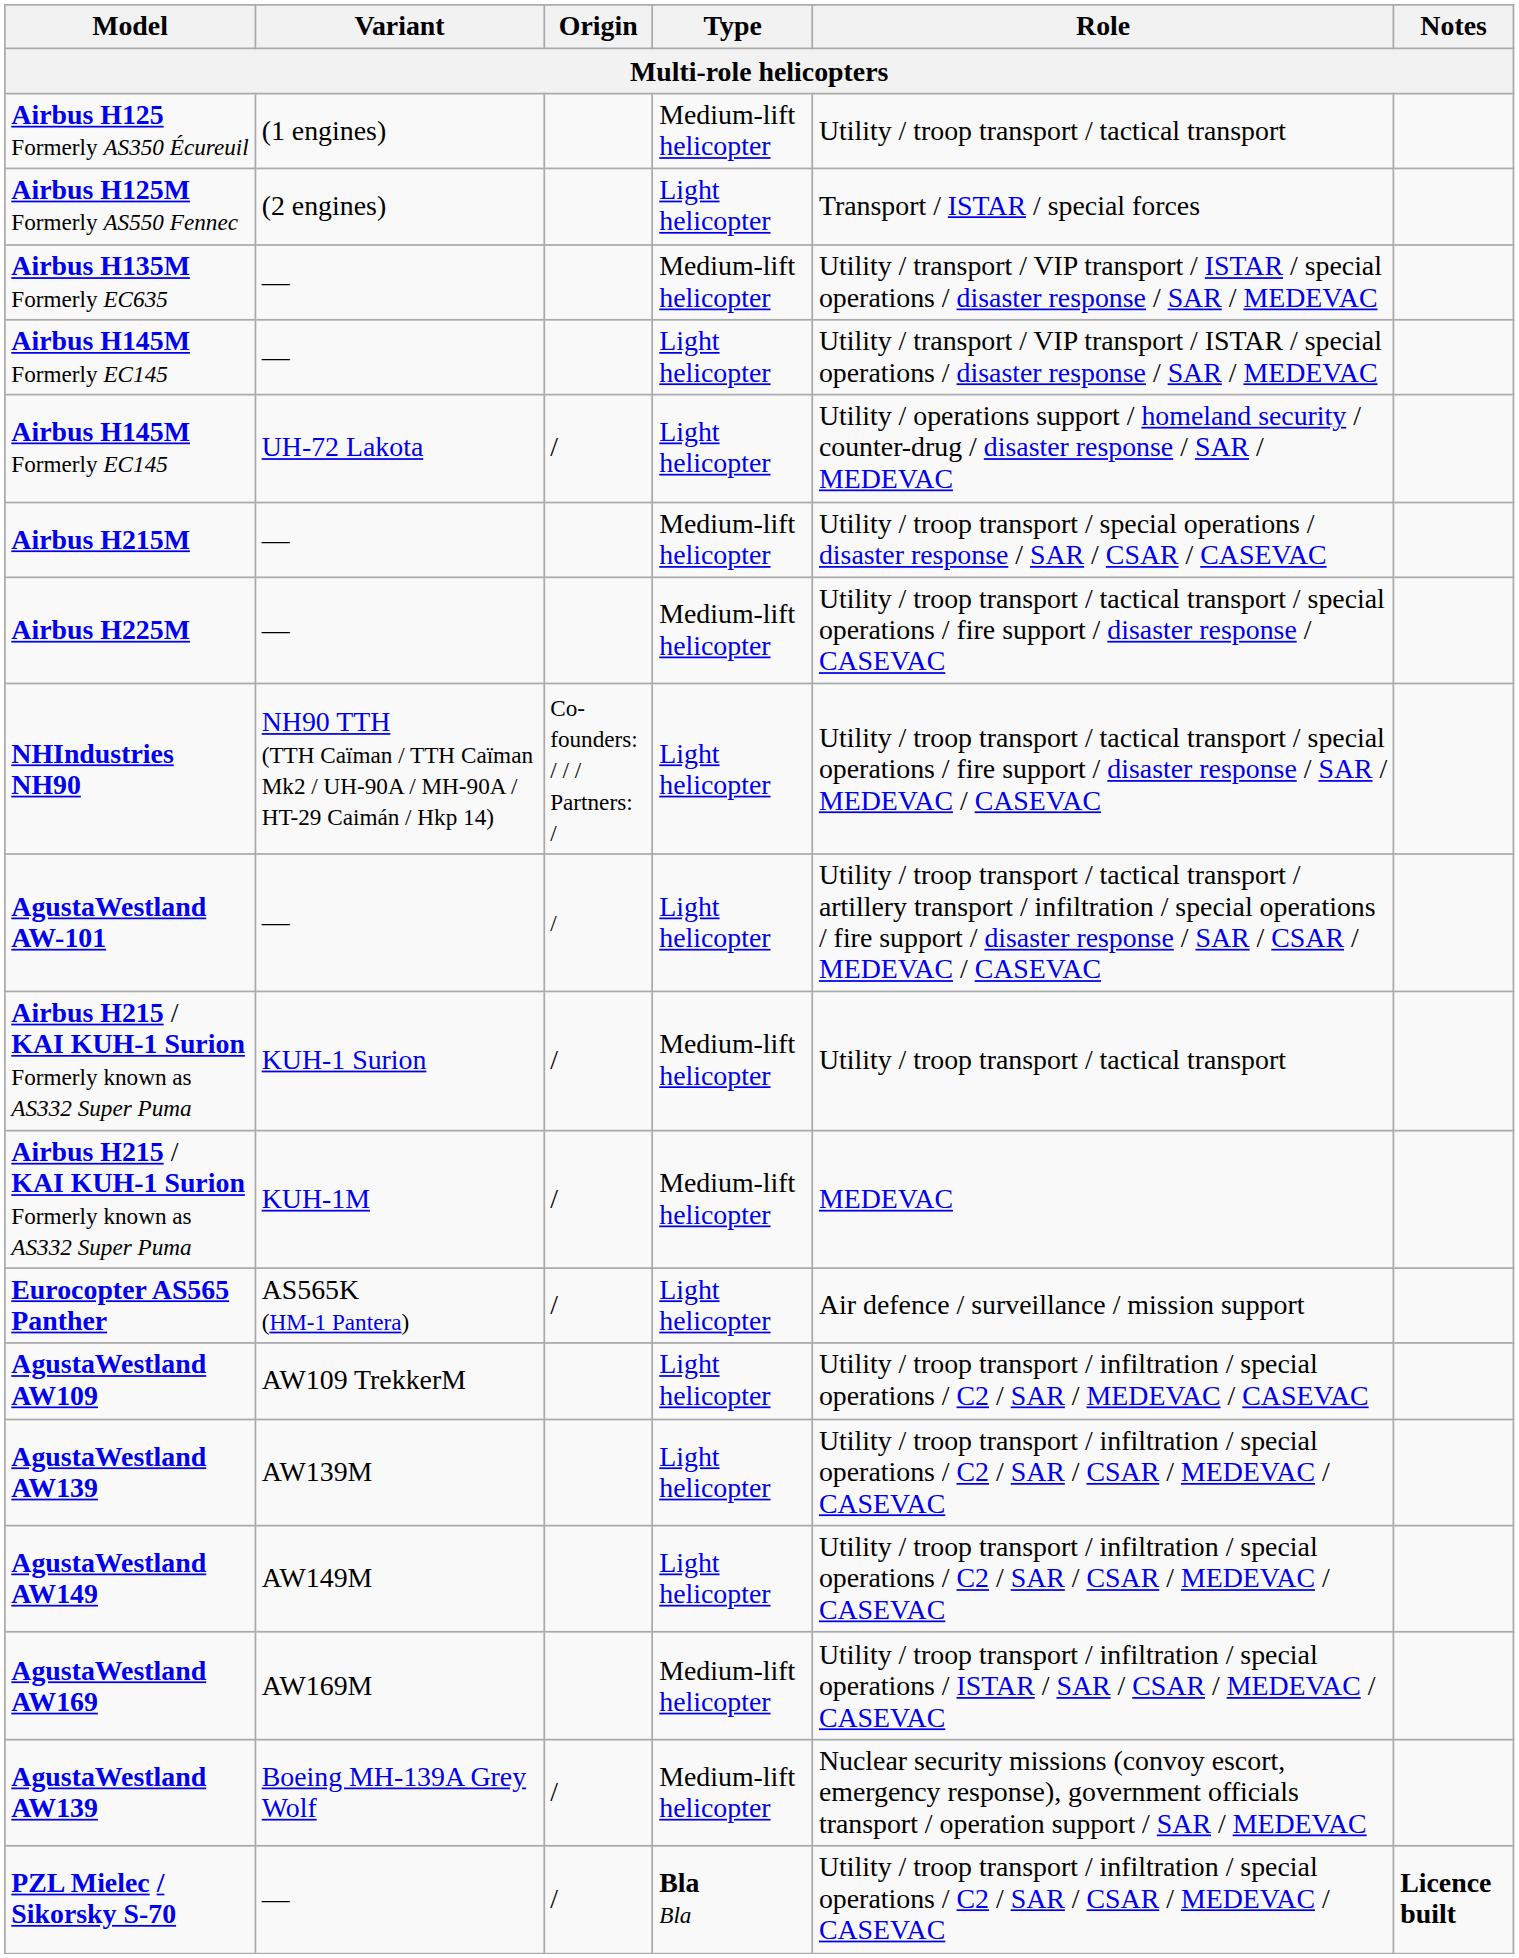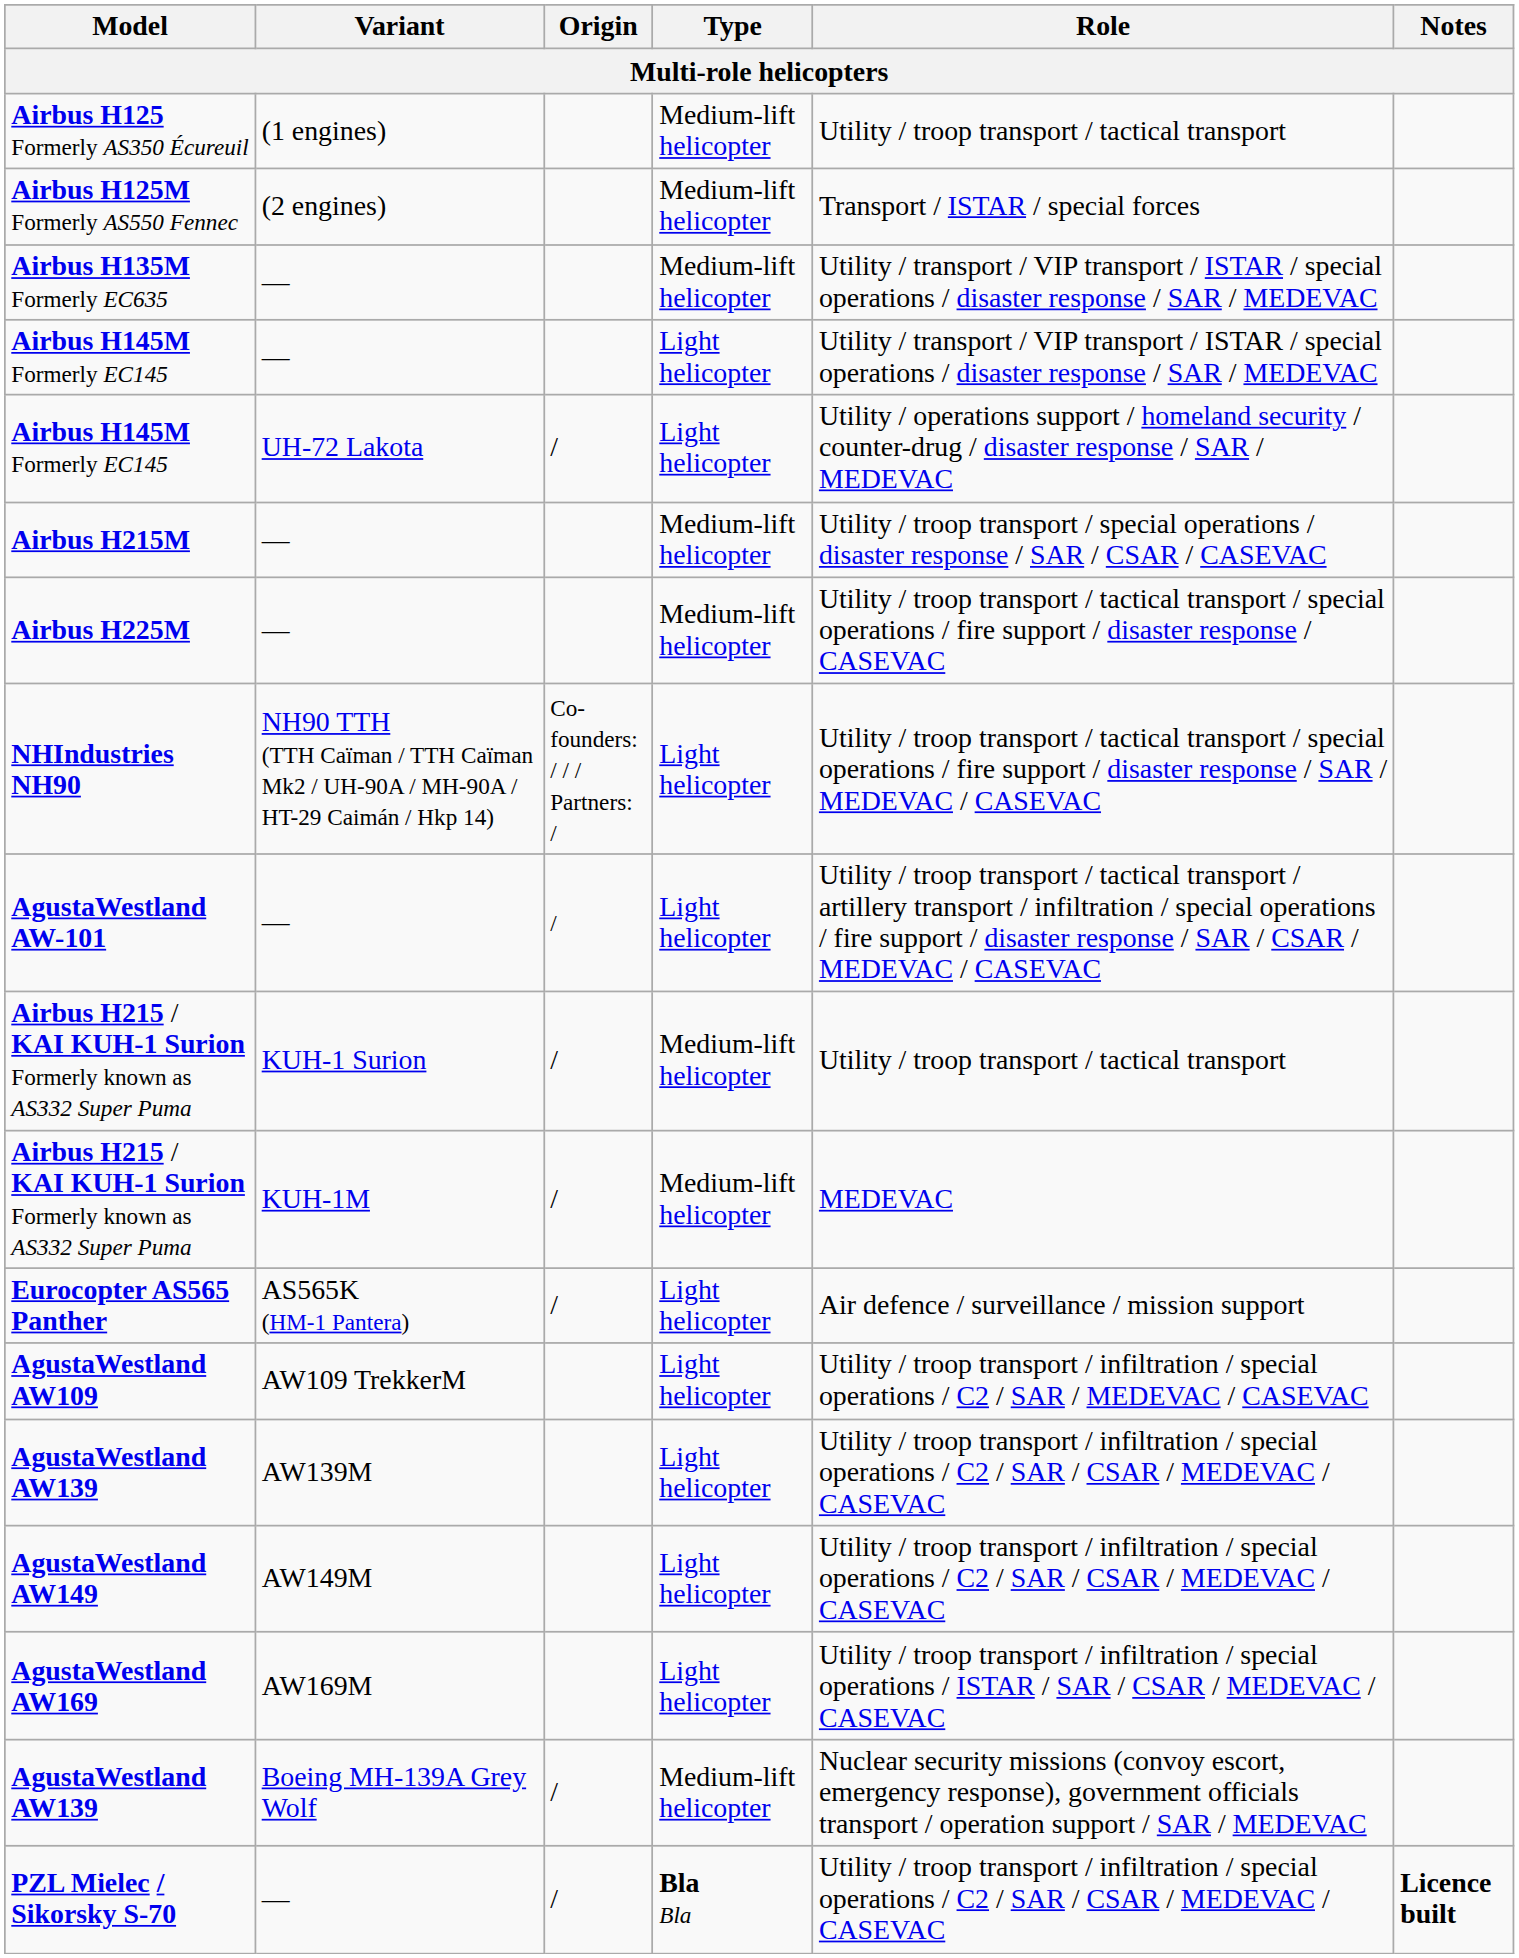 <table class="wikitable sortable">
 <tr>
 <th scope=col>Model</th>
 <th scope=col>Variant</th>
 <th scope=col>Origin</th>
 <th scope=col>Type</th>
 <th scope=col>Role</th>
 <th scope=col>Notes</th>
 </tr>
 <tr>
 <th colspan="6">Multi-role helicopters</th>
 </tr>
 <tr>
 <td><strong><a href='#'>Airbus H125</a></strong><br><small>Formerly <em>AS350 Écureuil</em></small></td>
 <td>(1 engines)</td>
 <td><small></small></td>
 <td>Medium-lift <a href='#'>helicopter</a></td>
 <td>Utility / troop transport / tactical transport</td>
 <td></td>
 </tr>
 <tr>
 <td><strong><a href='#'>Airbus H125M</a></strong><br><small>Formerly <em>AS550 Fennec</em></small></td>
 <td>(2 engines)</td>
 <td><small></small></td>
-<td><a href='#'>Light helicopter</a></td>
+<td>Medium-lift <a href='#'>helicopter</a></td>
 <td>Transport / <a href='#'>ISTAR</a> / special forces</td>
 <td></td>
 </tr>
 <tr>
 <td><strong><a href='#'>Airbus H135M</a></strong><br><small>Formerly <em>EC635</em></small></td>
 <td>—</td>
 <td><small></small></td>
 <td>Medium-lift <a href='#'>helicopter</a></td>
 <td>Utility / transport / VIP transport / <a href='#'>ISTAR</a> / special operations / <a href='#'>disaster response</a> / <a href='#'>SAR</a> / <a href='#'>MEDEVAC</a></td>
 <td></td>
 </tr>
 <tr>
 <td><a href='#'><strong>Airbus H145M</strong></a><br><small>Formerly <em>EC145</em></small></td>
 <td>—</td>
 <td><small></small></td>
 <td><a href='#'>Light helicopter</a></td>
 <td>Utility / transport / VIP transport / ISTAR / special operations / <a href='#'>disaster response</a> / <a href='#'>SAR</a> / <a href='#'>MEDEVAC</a></td>
 <td></td>
 </tr>
 <tr>
 <td><a href='#'><strong>Airbus H145M</strong></a><br><small>Formerly <em>EC145</em></small></td>
 <td><a href='#'>UH-72 Lakota</a></td>
 <td><small></small> / <small></small></td>
 <td><a href='#'>Light helicopter</a></td>
 <td>Utility / operations support / <a href='#'>homeland security</a> / counter-drug / <a href='#'>disaster response</a> / <a href='#'>SAR</a> / <a href='#'>MEDEVAC</a></td>
 <td></td>
 </tr>
 <tr>
 <td><a href='#'><strong>Airbus H215M</strong></a></td>
 <td>—</td>
 <td><small></small></td>
 <td>Medium-lift <a href='#'>helicopter</a></td>
 <td>Utility / troop transport / special operations / <a href='#'>disaster response</a> / <a href='#'>SAR</a> / <a href='#'>CSAR</a> / <a href='#'>CASEVAC</a></td>
 <td></td>
 </tr>
 <tr>
 <td><strong><a href='#'>Airbus H225M</a></strong></td>
 <td>—</td>
 <td><small></small></td>
 <td>Medium-lift <a href='#'>helicopter</a></td>
 <td>Utility / troop transport / tactical transport / special operations / fire support / <a href='#'>disaster response</a> / <a href='#'>CASEVAC</a></td>
 <td></td>
 </tr>
 <tr>
 <td><strong><a href='#'>NHIndustries NH90</a></strong></td>
 <td><a href='#'>NH90 TTH</a><br><small>(TTH Caïman / TTH Caïman Mk2 / UH-90A / MH-90A / HT-29 Caimán / Hkp 14)</small></td>
 <td><small>Co-founders:<br> /  /  / <br>Partners:<br> / </small></td>
 <td><a href='#'>Light helicopter</a></td>
 <td>Utility / troop transport / tactical transport / special operations / fire support / <a href='#'>disaster response</a> / <a href='#'>SAR</a> / <a href='#'>MEDEVAC</a> / <a href='#'>CASEVAC</a></td>
 <td></td>
 </tr>
 <tr>
 <td><strong><a href='#'>AgustaWestland AW-101</a></strong></td>
 <td>—</td>
 <td><small> / </small></td>
 <td><a href='#'>Light helicopter</a></td>
 <td>Utility / troop transport / tactical transport / artillery transport / infiltration / special operations / fire support / <a href='#'>disaster response</a> / <a href='#'>SAR</a> / <a href='#'>CSAR</a> / <a href='#'>MEDEVAC</a> / <a href='#'>CASEVAC</a></td>
 <td></td>
 </tr>
 <tr>
 <td><a href='#'><strong>Airbus H215</strong></a> / <br><strong><a href='#'>KAI KUH-1 Surion</a></strong><br><small>Formerly known as <em>AS332 Super Puma</em></small></td>
 <td><a href='#'>KUH-1 Surion</a></td>
 <td><small></small> / <small></small></td>
 <td>Medium-lift <a href='#'>helicopter</a></td>
 <td>Utility / troop transport / tactical transport</td>
 <td></td>
 </tr>
 <tr>
 <td><a href='#'><strong>Airbus H215</strong></a> / <br><strong><a href='#'>KAI KUH-1 Surion</a></strong><br><small>Formerly known as <em>AS332 Super Puma</em></small></td>
 <td><a href='#'>KUH-1M</a></td>
 <td><small></small> / <small></small></td>
 <td>Medium-lift <a href='#'>helicopter</a></td>
 <td><a href='#'>MEDEVAC</a></td>
 <td></td>
 </tr>
 <tr>
 <td><strong><a href='#'>Eurocopter AS565 Panther</a></strong></td>
 <td>AS565K<br><small>(<a href='#'>HM-1 Pantera</a>)</small></td>
 <td><small></small> / <small></small></td>
 <td><a href='#'>Light helicopter</a></td>
 <td>Air defence / surveillance / mission support</td>
 <td></td>
 </tr>
 <tr>
 <td><strong><a href='#'>AgustaWestland AW109</a></strong></td>
 <td>AW109 TrekkerM</td>
 <td><small></small></td>
 <td><a href='#'>Light helicopter</a></td>
 <td>Utility / troop transport / infiltration / special operations / <a href='#'>C2</a> / <a href='#'>SAR</a> / <a href='#'>MEDEVAC</a> / <a href='#'>CASEVAC</a></td>
 <td></td>
 </tr>
 <tr>
 <td><strong><a href='#'>AgustaWestland AW139</a></strong></td>
 <td>AW139M</td>
 <td><small></small></td>
 <td><a href='#'>Light helicopter</a></td>
 <td>Utility / troop transport / infiltration / special operations / <a href='#'>C2</a> / <a href='#'>SAR</a> / <a href='#'>CSAR</a> / <a href='#'>MEDEVAC</a> / <a href='#'>CASEVAC</a></td>
 <td></td>
 </tr>
 <tr>
 <td><strong><a href='#'>AgustaWestland AW149</a></strong></td>
 <td>AW149M</td>
 <td><small></small></td>
 <td><a href='#'>Light helicopter</a></td>
 <td>Utility / troop transport / infiltration / special operations / <a href='#'>C2</a> / <a href='#'>SAR</a> / <a href='#'>CSAR</a> / <a href='#'>MEDEVAC</a> / <a href='#'>CASEVAC</a></td>
 <td></td>
 </tr>
 <tr>
 <td><strong><a href='#'>AgustaWestland AW169</a></strong></td>
 <td>AW169M</td>
 <td><small></small></td>
-<td>Medium-lift <a href='#'>helicopter</a></td>
+<td><a href='#'>Light helicopter</a></td>
 <td>Utility / troop transport / infiltration / special operations / <a href='#'>ISTAR</a> / <a href='#'>SAR</a> / <a href='#'>CSAR</a> / <a href='#'>MEDEVAC</a> / <a href='#'>CASEVAC</a></td>
 <td></td>
 </tr>
 <tr>
 <td><strong><a href='#'>AgustaWestland AW139</a></strong></td>
 <td><a href='#'>Boeing MH-139A Grey Wolf</a></td>
 <td><small></small> / <small></small></td>
 <td>Medium-lift <a href='#'>helicopter</a></td>
 <td>Nuclear security missions (convoy escort, emergency response), government officials transport / operation support / <a href='#'>SAR</a> / <a href='#'>MEDEVAC</a></td>
 <td></td>
 </tr>
 <tr>
 <td><strong><a href='#'>PZL Mielec</a> <a href='#'>/ Sikorsky S-70</a></strong></td>
 <td>—</td>
 <td><small></small> / <small></small></td>
 <td><strong>Bla</strong><br><em><small>Bla</small></em></td>
 <td>Utility / troop transport / infiltration / special operations / <a href='#'>C2</a> / <a href='#'>SAR</a> / <a href='#'>CSAR</a> / <a href='#'>MEDEVAC</a> / <a href='#'>CASEVAC</a></td>
 <td><strong>Licence built</strong></td>
 </tr>
 </table>
